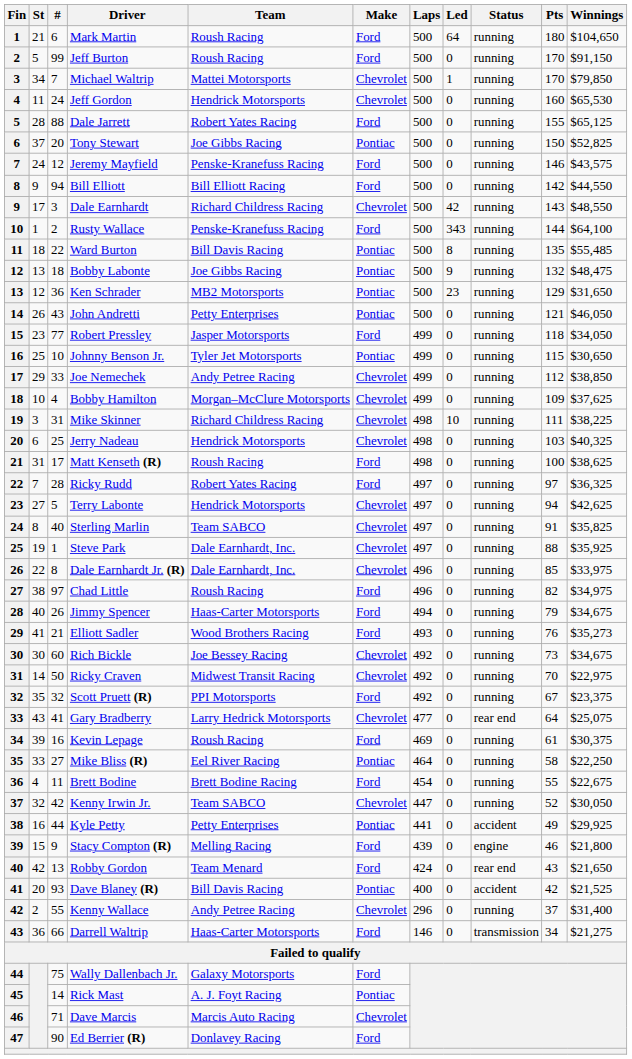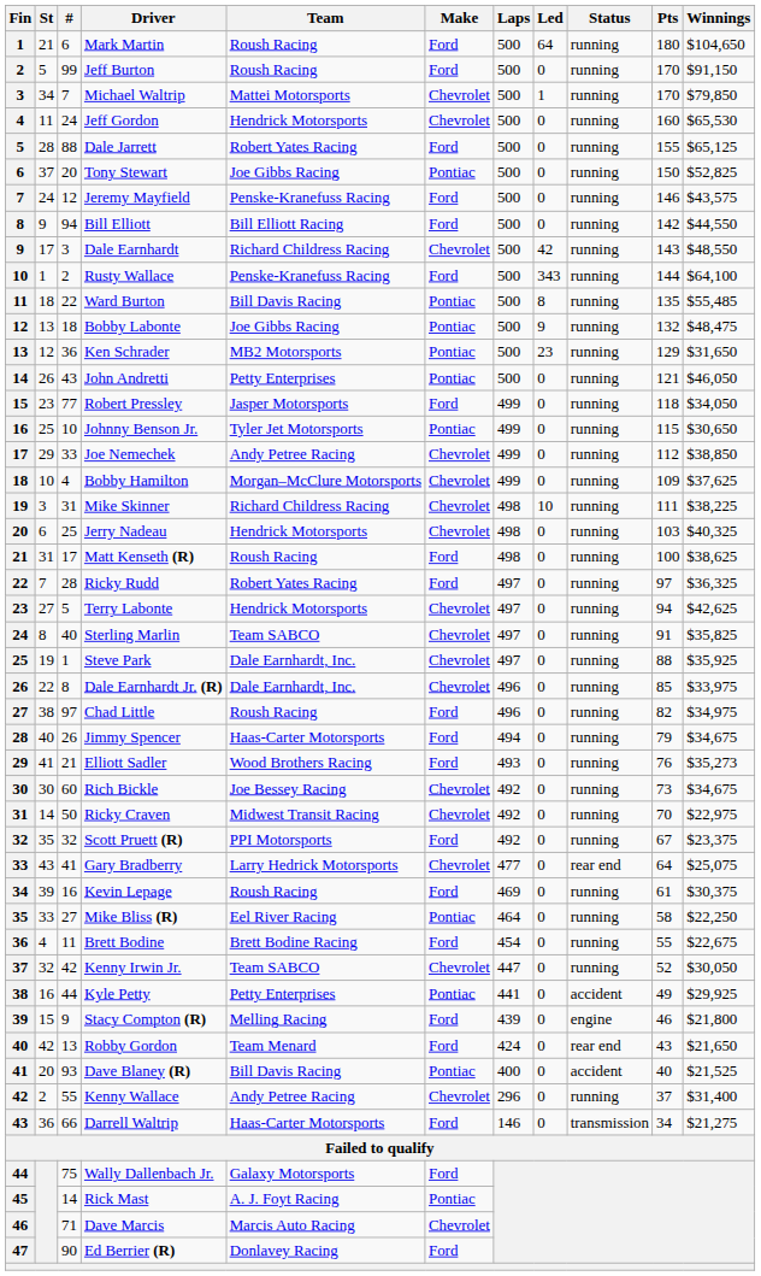 <table class="wikitable" style="font-size:95%">
 <tr>
 <th>Fin</th>
 <th>St</th>
 <th>#</th>
 <th>Driver</th>
 <th>Team</th>
 <th>Make</th>
 <th>Laps</th>
 <th>Led</th>
 <th>Status</th>
 <th>Pts</th>
 <th>Winnings</th>
 </tr>
 <tr>
 <th>1</th>
 <td>21</td>
 <td>6</td>
 <td><a href='#'>Mark Martin</a></td>
 <td><a href='#'>Roush Racing</a></td>
 <td><a href='#'>Ford</a></td>
 <td>500</td>
 <td>64</td>
 <td>running</td>
 <td>180</td>
 <td>$104,650</td>
 </tr>
 <tr>
 <th>2</th>
 <td>5</td>
 <td>99</td>
 <td><a href='#'>Jeff Burton</a></td>
 <td><a href='#'>Roush Racing</a></td>
 <td><a href='#'>Ford</a></td>
 <td>500</td>
 <td>0</td>
 <td>running</td>
 <td>170</td>
 <td>$91,150</td>
 </tr>
 <tr>
 <th>3</th>
 <td>34</td>
 <td>7</td>
 <td><a href='#'>Michael Waltrip</a></td>
 <td><a href='#'>Mattei Motorsports</a></td>
 <td><a href='#'>Chevrolet</a></td>
 <td>500</td>
 <td>1</td>
 <td>running</td>
 <td>170</td>
 <td>$79,850</td>
 </tr>
 <tr>
 <th>4</th>
 <td>11</td>
 <td>24</td>
 <td><a href='#'>Jeff Gordon</a></td>
 <td><a href='#'>Hendrick Motorsports</a></td>
 <td><a href='#'>Chevrolet</a></td>
 <td>500</td>
 <td>0</td>
 <td>running</td>
 <td>160</td>
 <td>$65,530</td>
 </tr>
 <tr>
 <th>5</th>
 <td>28</td>
 <td>88</td>
 <td><a href='#'>Dale Jarrett</a></td>
 <td><a href='#'>Robert Yates Racing</a></td>
 <td><a href='#'>Ford</a></td>
 <td>500</td>
 <td>0</td>
 <td>running</td>
 <td>155</td>
 <td>$65,125</td>
 </tr>
 <tr>
 <th>6</th>
 <td>37</td>
 <td>20</td>
 <td><a href='#'>Tony Stewart</a></td>
 <td><a href='#'>Joe Gibbs Racing</a></td>
 <td><a href='#'>Pontiac</a></td>
 <td>500</td>
 <td>0</td>
 <td>running</td>
 <td>150</td>
 <td>$52,825</td>
 </tr>
 <tr>
 <th>7</th>
 <td>24</td>
 <td>12</td>
 <td><a href='#'>Jeremy Mayfield</a></td>
 <td><a href='#'>Penske-Kranefuss Racing</a></td>
 <td><a href='#'>Ford</a></td>
 <td>500</td>
 <td>0</td>
 <td>running</td>
 <td>146</td>
 <td>$43,575</td>
 </tr>
 <tr>
 <th>8</th>
 <td>9</td>
 <td>94</td>
 <td><a href='#'>Bill Elliott</a></td>
 <td><a href='#'>Bill Elliott Racing</a></td>
 <td><a href='#'>Ford</a></td>
 <td>500</td>
 <td>0</td>
 <td>running</td>
 <td>142</td>
 <td>$44,550</td>
 </tr>
 <tr>
 <th>9</th>
 <td>17</td>
 <td>3</td>
 <td><a href='#'>Dale Earnhardt</a></td>
 <td><a href='#'>Richard Childress Racing</a></td>
 <td><a href='#'>Chevrolet</a></td>
 <td>500</td>
 <td>42</td>
 <td>running</td>
 <td>143</td>
 <td>$48,550</td>
 </tr>
 <tr>
 <th>10</th>
 <td>1</td>
 <td>2</td>
 <td><a href='#'>Rusty Wallace</a></td>
 <td><a href='#'>Penske-Kranefuss Racing</a></td>
 <td><a href='#'>Ford</a></td>
 <td>500</td>
 <td>343</td>
 <td>running</td>
 <td>144</td>
 <td>$64,100</td>
 </tr>
 <tr>
 <th>11</th>
 <td>18</td>
 <td>22</td>
 <td><a href='#'>Ward Burton</a></td>
 <td><a href='#'>Bill Davis Racing</a></td>
 <td><a href='#'>Pontiac</a></td>
 <td>500</td>
 <td>8</td>
 <td>running</td>
 <td>135</td>
 <td>$55,485</td>
 </tr>
 <tr>
 <th>12</th>
 <td>13</td>
 <td>18</td>
 <td><a href='#'>Bobby Labonte</a></td>
 <td><a href='#'>Joe Gibbs Racing</a></td>
 <td><a href='#'>Pontiac</a></td>
 <td>500</td>
 <td>9</td>
 <td>running</td>
 <td>132</td>
 <td>$48,475</td>
 </tr>
 <tr>
 <th>13</th>
 <td>12</td>
 <td>36</td>
 <td><a href='#'>Ken Schrader</a></td>
 <td><a href='#'>MB2 Motorsports</a></td>
 <td><a href='#'>Pontiac</a></td>
 <td>500</td>
 <td>23</td>
 <td>running</td>
 <td>129</td>
 <td>$31,650</td>
 </tr>
 <tr>
 <th>14</th>
 <td>26</td>
 <td>43</td>
 <td><a href='#'>John Andretti</a></td>
 <td><a href='#'>Petty Enterprises</a></td>
 <td><a href='#'>Pontiac</a></td>
 <td>500</td>
 <td>0</td>
 <td>running</td>
 <td>121</td>
 <td>$46,050</td>
 </tr>
 <tr>
 <th>15</th>
 <td>23</td>
 <td>77</td>
 <td><a href='#'>Robert Pressley</a></td>
 <td><a href='#'>Jasper Motorsports</a></td>
 <td><a href='#'>Ford</a></td>
 <td>499</td>
 <td>0</td>
 <td>running</td>
 <td>118</td>
 <td>$34,050</td>
 </tr>
 <tr>
 <th>16</th>
 <td>25</td>
 <td>10</td>
 <td><a href='#'>Johnny Benson Jr.</a></td>
 <td><a href='#'>Tyler Jet Motorsports</a></td>
 <td><a href='#'>Pontiac</a></td>
 <td>499</td>
 <td>0</td>
 <td>running</td>
 <td>115</td>
 <td>$30,650</td>
 </tr>
 <tr>
 <th>17</th>
 <td>29</td>
 <td>33</td>
 <td><a href='#'>Joe Nemechek</a></td>
 <td><a href='#'>Andy Petree Racing</a></td>
 <td><a href='#'>Chevrolet</a></td>
 <td>499</td>
 <td>0</td>
 <td>running</td>
 <td>112</td>
 <td>$38,850</td>
 </tr>
 <tr>
 <th>18</th>
 <td>10</td>
 <td>4</td>
 <td><a href='#'>Bobby Hamilton</a></td>
 <td><a href='#'>Morgan–McClure Motorsports</a></td>
 <td><a href='#'>Chevrolet</a></td>
 <td>499</td>
 <td>0</td>
 <td>running</td>
 <td>109</td>
 <td>$37,625</td>
 </tr>
 <tr>
 <th>19</th>
 <td>3</td>
 <td>31</td>
 <td><a href='#'>Mike Skinner</a></td>
 <td><a href='#'>Richard Childress Racing</a></td>
 <td><a href='#'>Chevrolet</a></td>
 <td>498</td>
 <td>10</td>
 <td>running</td>
 <td>111</td>
 <td>$38,225</td>
 </tr>
 <tr>
 <th>20</th>
 <td>6</td>
 <td>25</td>
 <td><a href='#'>Jerry Nadeau</a></td>
 <td><a href='#'>Hendrick Motorsports</a></td>
 <td><a href='#'>Chevrolet</a></td>
 <td>498</td>
 <td>0</td>
 <td>running</td>
 <td>103</td>
 <td>$40,325</td>
 </tr>
 <tr>
 <th>21</th>
 <td>31</td>
 <td>17</td>
 <td><a href='#'>Matt Kenseth</a> <strong>(R)</strong></td>
 <td><a href='#'>Roush Racing</a></td>
 <td><a href='#'>Ford</a></td>
 <td>498</td>
 <td>0</td>
 <td>running</td>
 <td>100</td>
 <td>$38,625</td>
 </tr>
 <tr>
 <th>22</th>
 <td>7</td>
 <td>28</td>
 <td><a href='#'>Ricky Rudd</a></td>
 <td><a href='#'>Robert Yates Racing</a></td>
 <td><a href='#'>Ford</a></td>
 <td>497</td>
 <td>0</td>
 <td>running</td>
 <td>97</td>
 <td>$36,325</td>
 </tr>
 <tr>
 <th>23</th>
 <td>27</td>
 <td>5</td>
 <td><a href='#'>Terry Labonte</a></td>
 <td><a href='#'>Hendrick Motorsports</a></td>
 <td><a href='#'>Chevrolet</a></td>
 <td>497</td>
 <td>0</td>
 <td>running</td>
 <td>94</td>
 <td>$42,625</td>
 </tr>
 <tr>
 <th>24</th>
 <td>8</td>
 <td>40</td>
 <td><a href='#'>Sterling Marlin</a></td>
 <td><a href='#'>Team SABCO</a></td>
 <td><a href='#'>Chevrolet</a></td>
 <td>497</td>
 <td>0</td>
 <td>running</td>
 <td>91</td>
 <td>$35,825</td>
 </tr>
 <tr>
 <th>25</th>
 <td>19</td>
 <td>1</td>
 <td><a href='#'>Steve Park</a></td>
 <td><a href='#'>Dale Earnhardt, Inc.</a></td>
 <td><a href='#'>Chevrolet</a></td>
 <td>497</td>
 <td>0</td>
 <td>running</td>
 <td>88</td>
 <td>$35,925</td>
 </tr>
 <tr>
 <th>26</th>
 <td>22</td>
 <td>8</td>
 <td><a href='#'>Dale Earnhardt Jr.</a> <strong>(R)</strong></td>
 <td><a href='#'>Dale Earnhardt, Inc.</a></td>
 <td><a href='#'>Chevrolet</a></td>
 <td>496</td>
 <td>0</td>
 <td>running</td>
 <td>85</td>
 <td>$33,975</td>
 </tr>
 <tr>
 <th>27</th>
 <td>38</td>
 <td>97</td>
 <td><a href='#'>Chad Little</a></td>
 <td><a href='#'>Roush Racing</a></td>
 <td><a href='#'>Ford</a></td>
 <td>496</td>
 <td>0</td>
 <td>running</td>
 <td>82</td>
 <td>$34,975</td>
 </tr>
 <tr>
 <th>28</th>
 <td>40</td>
 <td>26</td>
 <td><a href='#'>Jimmy Spencer</a></td>
 <td><a href='#'>Haas-Carter Motorsports</a></td>
 <td><a href='#'>Ford</a></td>
 <td>494</td>
 <td>0</td>
 <td>running</td>
 <td>79</td>
 <td>$34,675</td>
 </tr>
 <tr>
 <th>29</th>
 <td>41</td>
 <td>21</td>
 <td><a href='#'>Elliott Sadler</a></td>
 <td><a href='#'>Wood Brothers Racing</a></td>
 <td><a href='#'>Ford</a></td>
 <td>493</td>
 <td>0</td>
 <td>running</td>
 <td>76</td>
 <td>$35,273</td>
 </tr>
 <tr>
 <th>30</th>
 <td>30</td>
 <td>60</td>
 <td><a href='#'>Rich Bickle</a></td>
 <td><a href='#'>Joe Bessey Racing</a></td>
 <td><a href='#'>Chevrolet</a></td>
 <td>492</td>
 <td>0</td>
 <td>running</td>
 <td>73</td>
 <td>$34,675</td>
 </tr>
 <tr>
 <th>31</th>
 <td>14</td>
 <td>50</td>
 <td><a href='#'>Ricky Craven</a></td>
 <td><a href='#'>Midwest Transit Racing</a></td>
 <td><a href='#'>Chevrolet</a></td>
 <td>492</td>
 <td>0</td>
 <td>running</td>
 <td>70</td>
 <td>$22,975</td>
 </tr>
 <tr>
 <th>32</th>
 <td>35</td>
 <td>32</td>
 <td><a href='#'>Scott Pruett</a> <strong>(R)</strong></td>
 <td><a href='#'>PPI Motorsports</a></td>
 <td><a href='#'>Ford</a></td>
 <td>492</td>
 <td>0</td>
 <td>running</td>
 <td>67</td>
 <td>$23,375</td>
 </tr>
 <tr>
 <th>33</th>
 <td>43</td>
 <td>41</td>
 <td><a href='#'>Gary Bradberry</a></td>
 <td><a href='#'>Larry Hedrick Motorsports</a></td>
 <td><a href='#'>Chevrolet</a></td>
 <td>477</td>
 <td>0</td>
 <td>rear end</td>
 <td>64</td>
 <td>$25,075</td>
 </tr>
 <tr>
 <th>34</th>
 <td>39</td>
 <td>16</td>
 <td><a href='#'>Kevin Lepage</a></td>
 <td><a href='#'>Roush Racing</a></td>
 <td><a href='#'>Ford</a></td>
 <td>469</td>
 <td>0</td>
 <td>running</td>
 <td>61</td>
 <td>$30,375</td>
 </tr>
 <tr>
 <th>35</th>
 <td>33</td>
 <td>27</td>
 <td><a href='#'>Mike Bliss</a> <strong>(R)</strong></td>
 <td><a href='#'>Eel River Racing</a></td>
 <td><a href='#'>Pontiac</a></td>
 <td>464</td>
 <td>0</td>
 <td>running</td>
 <td>58</td>
 <td>$22,250</td>
 </tr>
 <tr>
 <th>36</th>
 <td>4</td>
 <td>11</td>
 <td><a href='#'>Brett Bodine</a></td>
 <td><a href='#'>Brett Bodine Racing</a></td>
 <td><a href='#'>Ford</a></td>
 <td>454</td>
 <td>0</td>
 <td>running</td>
 <td>55</td>
 <td>$22,675</td>
 </tr>
 <tr>
 <th>37</th>
 <td>32</td>
 <td>42</td>
 <td><a href='#'>Kenny Irwin Jr.</a></td>
 <td><a href='#'>Team SABCO</a></td>
 <td><a href='#'>Chevrolet</a></td>
 <td>447</td>
 <td>0</td>
 <td>running</td>
 <td>52</td>
 <td>$30,050</td>
 </tr>
 <tr>
 <th>38</th>
 <td>16</td>
 <td>44</td>
 <td><a href='#'>Kyle Petty</a></td>
 <td><a href='#'>Petty Enterprises</a></td>
 <td><a href='#'>Pontiac</a></td>
 <td>441</td>
 <td>0</td>
 <td>accident</td>
 <td>49</td>
 <td>$29,925</td>
 </tr>
 <tr>
 <th>39</th>
 <td>15</td>
 <td>9</td>
 <td><a href='#'>Stacy Compton</a> <strong>(R)</strong></td>
 <td><a href='#'>Melling Racing</a></td>
 <td><a href='#'>Ford</a></td>
 <td>439</td>
 <td>0</td>
 <td>engine</td>
 <td>46</td>
 <td>$21,800</td>
 </tr>
 <tr>
 <th>40</th>
 <td>42</td>
 <td>13</td>
 <td><a href='#'>Robby Gordon</a></td>
 <td><a href='#'>Team Menard</a></td>
 <td><a href='#'>Ford</a></td>
 <td>424</td>
 <td>0</td>
 <td>rear end</td>
 <td>43</td>
 <td>$21,650</td>
 </tr>
 <tr>
 <th>41</th>
 <td>20</td>
 <td>93</td>
 <td><a href='#'>Dave Blaney</a> <strong>(R)</strong></td>
 <td><a href='#'>Bill Davis Racing</a></td>
 <td><a href='#'>Pontiac</a></td>
 <td>400</td>
 <td>0</td>
 <td>accident</td>
-<td>42</td>
+<td>40</td>
 <td>$21,525</td>
 </tr>
 <tr>
 <th>42</th>
 <td>2</td>
 <td>55</td>
 <td><a href='#'>Kenny Wallace</a></td>
 <td><a href='#'>Andy Petree Racing</a></td>
 <td><a href='#'>Chevrolet</a></td>
 <td>296</td>
 <td>0</td>
 <td>running</td>
 <td>37</td>
 <td>$31,400</td>
 </tr>
 <tr>
 <th>43</th>
 <td>36</td>
 <td>66</td>
 <td><a href='#'>Darrell Waltrip</a></td>
 <td><a href='#'>Haas-Carter Motorsports</a></td>
 <td><a href='#'>Ford</a></td>
 <td>146</td>
 <td>0</td>
 <td>transmission</td>
 <td>34</td>
 <td>$21,275</td>
 </tr>
 <tr>
 <th colspan="11">Failed to qualify</th>
 </tr>
 <tr>
 <th>44</th>
 <th rowspan="4"></th>
 <td>75</td>
 <td><a href='#'>Wally Dallenbach Jr.</a></td>
 <td><a href='#'>Galaxy Motorsports</a></td>
 <td><a href='#'>Ford</a></td>
 <th colspan="5" rowspan="4"></th>
 </tr>
 <tr>
 <th>45</th>
 <td>14</td>
 <td><a href='#'>Rick Mast</a></td>
 <td><a href='#'>A. J. Foyt Racing</a></td>
 <td><a href='#'>Pontiac</a></td>
 </tr>
 <tr>
 <th>46</th>
 <td>71</td>
 <td><a href='#'>Dave Marcis</a></td>
 <td><a href='#'>Marcis Auto Racing</a></td>
 <td><a href='#'>Chevrolet</a></td>
 </tr>
 <tr>
 <th>47</th>
 <td>90</td>
 <td><a href='#'>Ed Berrier</a> <strong>(R)</strong></td>
 <td><a href='#'>Donlavey Racing</a></td>
 <td><a href='#'>Ford</a></td>
 </tr>
 <tr>
 <th colspan="11"></th>
 </tr>
 </table>
